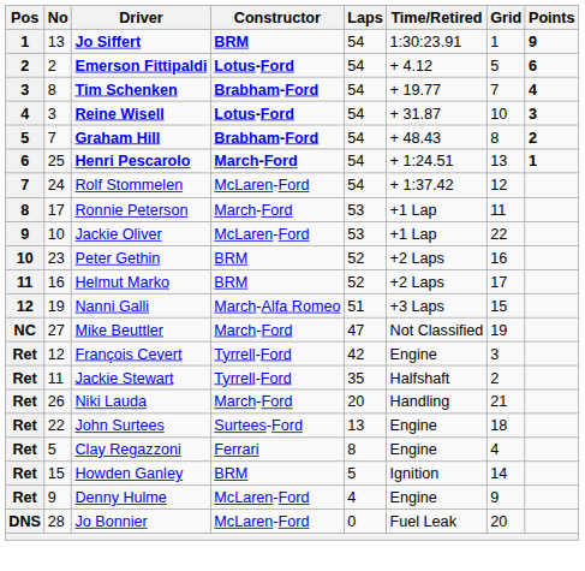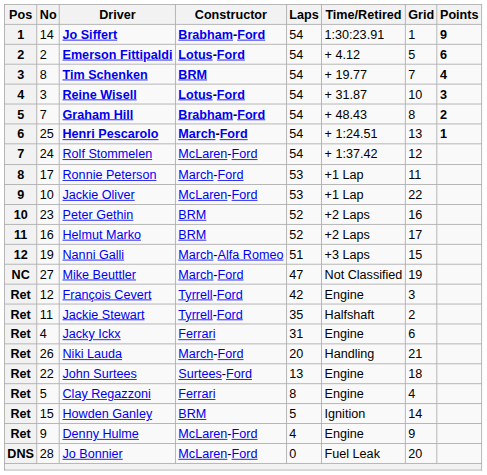 <table class="wikitable" style="font-size: 95%;">
 <tr>
 <th>Pos</th>
 <th>No</th>
 <th>Driver</th>
 <th>Constructor</th>
 <th>Laps</th>
 <th>Time/Retired</th>
 <th>Grid</th>
 <th>Points</th>
 </tr>
 <tr>
 <th>1</th>
-<td>13</td>
+<td>14</td>
 <td> <strong><a href='#'>Jo Siffert</a></strong></td>
-<td><strong><a href='#'>BRM</a></strong></td>
+<td><strong><a href='#'>Brabham</a>-<a href='#'>Ford</a></strong></td>
 <td>54</td>
 <td>1:30:23.91</td>
 <td>1</td>
 <td><strong>9</strong></td>
 </tr>
 <tr>
 <th>2</th>
 <td>2</td>
 <td> <strong><a href='#'>Emerson Fittipaldi</a></strong></td>
 <td><strong><a href='#'>Lotus</a>-<a href='#'>Ford</a></strong></td>
 <td>54</td>
 <td>+ 4.12</td>
 <td>5</td>
 <td><strong>6</strong></td>
 </tr>
 <tr>
 <th>3</th>
 <td>8</td>
 <td> <strong><a href='#'>Tim Schenken</a></strong></td>
-<td><strong><a href='#'>Brabham</a>-<a href='#'>Ford</a></strong></td>
+<td><strong><a href='#'>BRM</a></strong></td>
 <td>54</td>
 <td>+ 19.77</td>
 <td>7</td>
 <td><strong>4</strong></td>
 </tr>
 <tr>
 <th>4</th>
 <td>3</td>
 <td> <strong><a href='#'>Reine Wisell</a></strong></td>
 <td><strong><a href='#'>Lotus</a>-<a href='#'>Ford</a></strong></td>
 <td>54</td>
 <td>+ 31.87</td>
 <td>10</td>
 <td><strong>3</strong></td>
 </tr>
 <tr>
 <th>5</th>
 <td>7</td>
 <td> <strong><a href='#'>Graham Hill</a></strong></td>
 <td><strong><a href='#'>Brabham</a>-<a href='#'>Ford</a></strong></td>
 <td>54</td>
 <td>+ 48.43</td>
 <td>8</td>
 <td><strong>2</strong></td>
 </tr>
 <tr>
 <th>6</th>
 <td>25</td>
 <td> <strong><a href='#'>Henri Pescarolo</a></strong></td>
 <td><strong><a href='#'>March</a>-<a href='#'>Ford</a></strong></td>
 <td>54</td>
 <td>+ 1:24.51</td>
 <td>13</td>
 <td><strong>1</strong></td>
 </tr>
 <tr>
 <th>7</th>
 <td>24</td>
 <td> <a href='#'>Rolf Stommelen</a></td>
 <td><a href='#'>McLaren</a>-<a href='#'>Ford</a></td>
 <td>54</td>
 <td>+ 1:37.42</td>
 <td>12</td>
 <td> </td>
 </tr>
 <tr>
 <th>8</th>
 <td>17</td>
 <td> <a href='#'>Ronnie Peterson</a></td>
 <td><a href='#'>March</a>-<a href='#'>Ford</a></td>
 <td>53</td>
 <td>+1 Lap</td>
 <td>11</td>
 <td> </td>
 </tr>
 <tr>
 <th>9</th>
 <td>10</td>
 <td> <a href='#'>Jackie Oliver</a></td>
 <td><a href='#'>McLaren</a>-<a href='#'>Ford</a></td>
 <td>53</td>
 <td>+1 Lap</td>
 <td>22</td>
 <td> </td>
 </tr>
 <tr>
 <th>10</th>
 <td>23</td>
 <td> <a href='#'>Peter Gethin</a></td>
 <td><a href='#'>BRM</a></td>
 <td>52</td>
 <td>+2 Laps</td>
 <td>16</td>
 <td> </td>
 </tr>
 <tr>
 <th>11</th>
 <td>16</td>
 <td> <a href='#'>Helmut Marko</a></td>
 <td><a href='#'>BRM</a></td>
 <td>52</td>
 <td>+2 Laps</td>
 <td>17</td>
 <td> </td>
 </tr>
 <tr>
 <th>12</th>
 <td>19</td>
 <td> <a href='#'>Nanni Galli</a></td>
 <td><a href='#'>March</a>-<a href='#'>Alfa Romeo</a></td>
 <td>51</td>
 <td>+3 Laps</td>
 <td>15</td>
 <td> </td>
 </tr>
 <tr>
 <th>NC</th>
 <td>27</td>
 <td> <a href='#'>Mike Beuttler</a></td>
 <td><a href='#'>March</a>-<a href='#'>Ford</a></td>
 <td>47</td>
 <td>Not Classified</td>
 <td>19</td>
 <td> </td>
 </tr>
 <tr>
 <th>Ret</th>
 <td>12</td>
 <td> <a href='#'>François Cevert</a></td>
 <td><a href='#'>Tyrrell</a>-<a href='#'>Ford</a></td>
 <td>42</td>
 <td>Engine</td>
 <td>3</td>
 <td> </td>
 </tr>
 <tr>
 <th>Ret</th>
 <td>11</td>
 <td> <a href='#'>Jackie Stewart</a></td>
 <td><a href='#'>Tyrrell</a>-<a href='#'>Ford</a></td>
 <td>35</td>
 <td>Halfshaft</td>
 <td>2</td>
 <td> </td>
 </tr>
 <tr>
 <th>Ret</th>
+<td>4</td>
+<td> <a href='#'>Jacky Ickx</a></td>
+<td><a href='#'>Ferrari</a></td>
+<td>31</td>
+<td>Engine</td>
+<td>6</td>
+<td> </td>
+</tr>
+<tr>
+<th>Ret</th>
 <td>26</td>
 <td> <a href='#'>Niki Lauda</a></td>
 <td><a href='#'>March</a>-<a href='#'>Ford</a></td>
 <td>20</td>
 <td>Handling</td>
 <td>21</td>
 <td> </td>
 </tr>
 <tr>
 <th>Ret</th>
 <td>22</td>
 <td> <a href='#'>John Surtees</a></td>
 <td><a href='#'>Surtees</a>-<a href='#'>Ford</a></td>
 <td>13</td>
 <td>Engine</td>
 <td>18</td>
 <td> </td>
 </tr>
 <tr>
 <th>Ret</th>
 <td>5</td>
 <td> <a href='#'>Clay Regazzoni</a></td>
 <td><a href='#'>Ferrari</a></td>
 <td>8</td>
 <td>Engine</td>
 <td>4</td>
 <td> </td>
 </tr>
 <tr>
 <th>Ret</th>
 <td>15</td>
 <td> <a href='#'>Howden Ganley</a></td>
 <td><a href='#'>BRM</a></td>
 <td>5</td>
 <td>Ignition</td>
 <td>14</td>
 <td> </td>
 </tr>
 <tr>
 <th>Ret</th>
 <td>9</td>
 <td> <a href='#'>Denny Hulme</a></td>
 <td><a href='#'>McLaren</a>-<a href='#'>Ford</a></td>
 <td>4</td>
 <td>Engine</td>
 <td>9</td>
 <td> </td>
 </tr>
 <tr>
 <th>DNS</th>
 <td>28</td>
 <td> <a href='#'>Jo Bonnier</a></td>
 <td><a href='#'>McLaren</a>-<a href='#'>Ford</a></td>
 <td>0</td>
 <td>Fuel Leak</td>
 <td>20</td>
 <td> </td>
 </tr>
 <tr>
 <th colspan="8"></th>
 </tr>
 </table>
